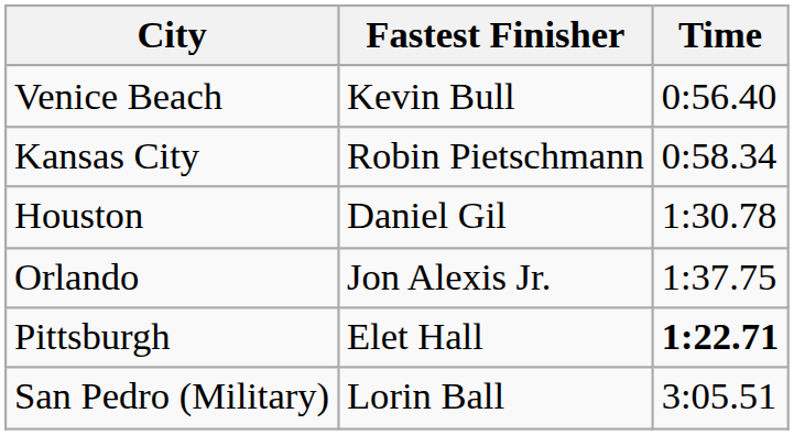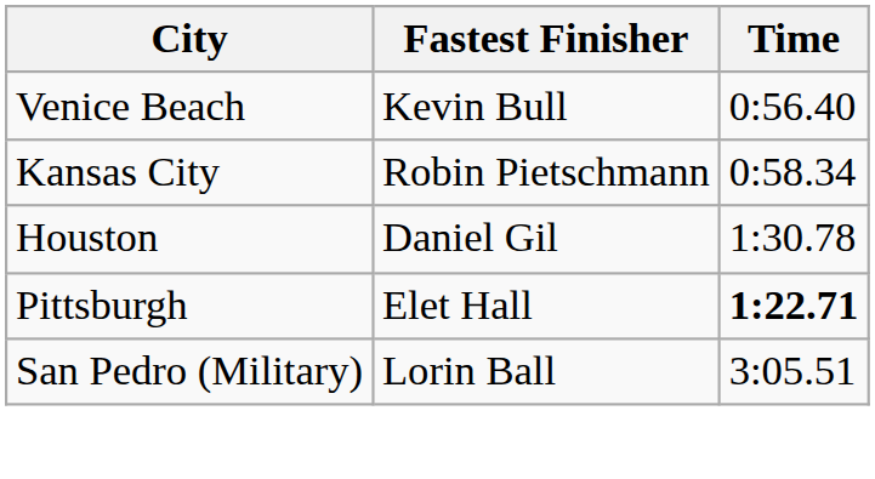 <table class="wikitable">
 <tr>
 <th>City</th>
 <th>Fastest Finisher</th>
 <th>Time</th>
 </tr>
 <tr>
 <td>Venice Beach</td>
 <td>Kevin Bull</td>
 <td>0:56.40</td>
 </tr>
 <tr>
 <td>Kansas City</td>
 <td>Robin Pietschmann</td>
 <td>0:58.34</td>
 </tr>
 <tr>
 <td>Houston</td>
 <td>Daniel Gil</td>
 <td>1:30.78</td>
 </tr>
 <tr>
-<td>Orlando</td>
-<td>Jon Alexis Jr.</td>
-<td>1:37.75</td>
-</tr>
-<tr>
 <td>Pittsburgh</td>
 <td>Elet Hall</td>
 <td><strong>1:22.71</strong></td>
 </tr>
 <tr>
 <td>San Pedro (Military)</td>
 <td>Lorin Ball</td>
 <td>3:05.51</td>
 </tr>
 </table>
